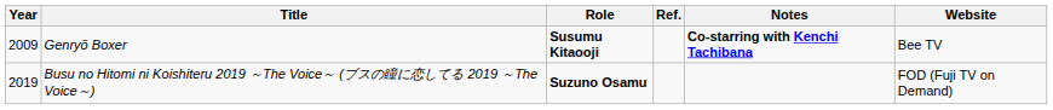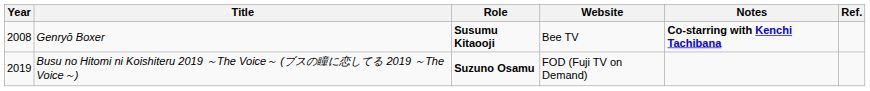 <table class="wikitable">
 <tr>
 <th>Year</th>
 <th>Title</th>
 <th>Role</th>
+<th>Website</th>
+<th>Notes</th>
 <th>Ref.</th>
-<th>Notes</th>
-<th>Website</th>
 </tr>
 <tr>
-<td>2009</td>
+<td>2008</td>
 <td><em>Genryō Boxer</em></td>
 <td><strong>Susumu Kitaooji</strong></td>
+<td>Bee TV</td>
+<td><strong>Co-starring with <a href='#'>Kenchi Tachibana</a></strong></td>
 <td></td>
-<td><strong>Co-starring with <a href='#'>Kenchi Tachibana</a></strong></td>
-<td>Bee TV</td>
 </tr>
 <tr>
 <td>2019</td>
 <td><em>Busu no Hitomi ni Koishiteru 2019 ～The Voice～ (ブスの瞳に恋してる 2019 ～The Voice～)</em></td>
 <td><strong>Suzuno Osamu</strong></td>
+<td>FOD (Fuji TV on Demand)</td>
 <td></td>
 <td></td>
-<td>FOD (Fuji TV on Demand)</td>
 </tr>
 </table>
